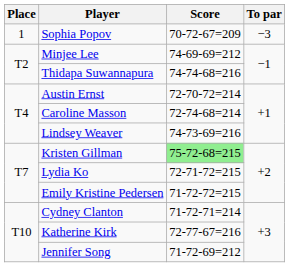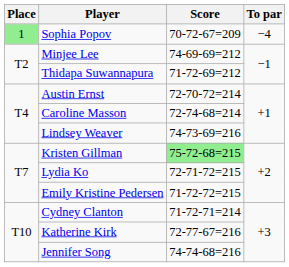 <table class="wikitable">
 <tr>
 <th>Place</th>
 <th>Player</th>
 <th>Score</th>
 <th>To par</th>
 </tr>
 <tr>
-<td align=center>1</td>
+<td align=center style="background: lightgreen;">1</td>
 <td> <a href='#'>Sophia Popov</a></td>
 <td align=center>70-72-67=209</td>
-<td align=center>−3</td>
+<td align=center>−4</td>
 </tr>
 <tr>
 <td rowspan=2 align=center>T2</td>
 <td> <a href='#'>Minjee Lee</a></td>
 <td>74-69-69=212</td>
 <td rowspan=2 align=center>−1</td>
 </tr>
 <tr>
 <td> <a href='#'>Thidapa Suwannapura</a></td>
-<td align=center>74-74-68=216</td>
+<td align=center>71-72-69=212</td>
 </tr>
 <tr>
 <td rowspan=3 align=center>T4</td>
 <td> <a href='#'>Austin Ernst</a></td>
 <td align=center>72-70-72=214</td>
 <td rowspan=3 align=center>+1</td>
 </tr>
 <tr>
 <td> <a href='#'>Caroline Masson</a></td>
 <td align=center>72-74-68=214</td>
 </tr>
 <tr>
 <td> <a href='#'>Lindsey Weaver</a></td>
 <td align=center>74-73-69=216</td>
 </tr>
 <tr>
 <td rowspan=3 align=center>T7</td>
 <td> <a href='#'>Kristen Gillman</a></td>
 <td align=center style="background: lightgreen;">75-72-68=215</td>
 <td rowspan=3 align=center>+2</td>
 </tr>
 <tr>
 <td> <a href='#'>Lydia Ko</a></td>
 <td align=center>72-71-72=215</td>
 </tr>
 <tr>
 <td> <a href='#'>Emily Kristine Pedersen</a></td>
 <td align=center>71-72-72=215</td>
 </tr>
 <tr>
 <td rowspan=3 align=center>T10</td>
 <td> <a href='#'>Cydney Clanton</a></td>
 <td align=center>71-72-71=214</td>
 <td rowspan=3 align=center>+3</td>
 </tr>
 <tr>
 <td> <a href='#'>Katherine Kirk</a></td>
 <td align=center>72-77-67=216</td>
 </tr>
 <tr>
 <td> <a href='#'>Jennifer Song</a></td>
-<td align=center>71-72-69=212</td>
+<td align=center>74-74-68=216</td>
 </tr>
 </table>
